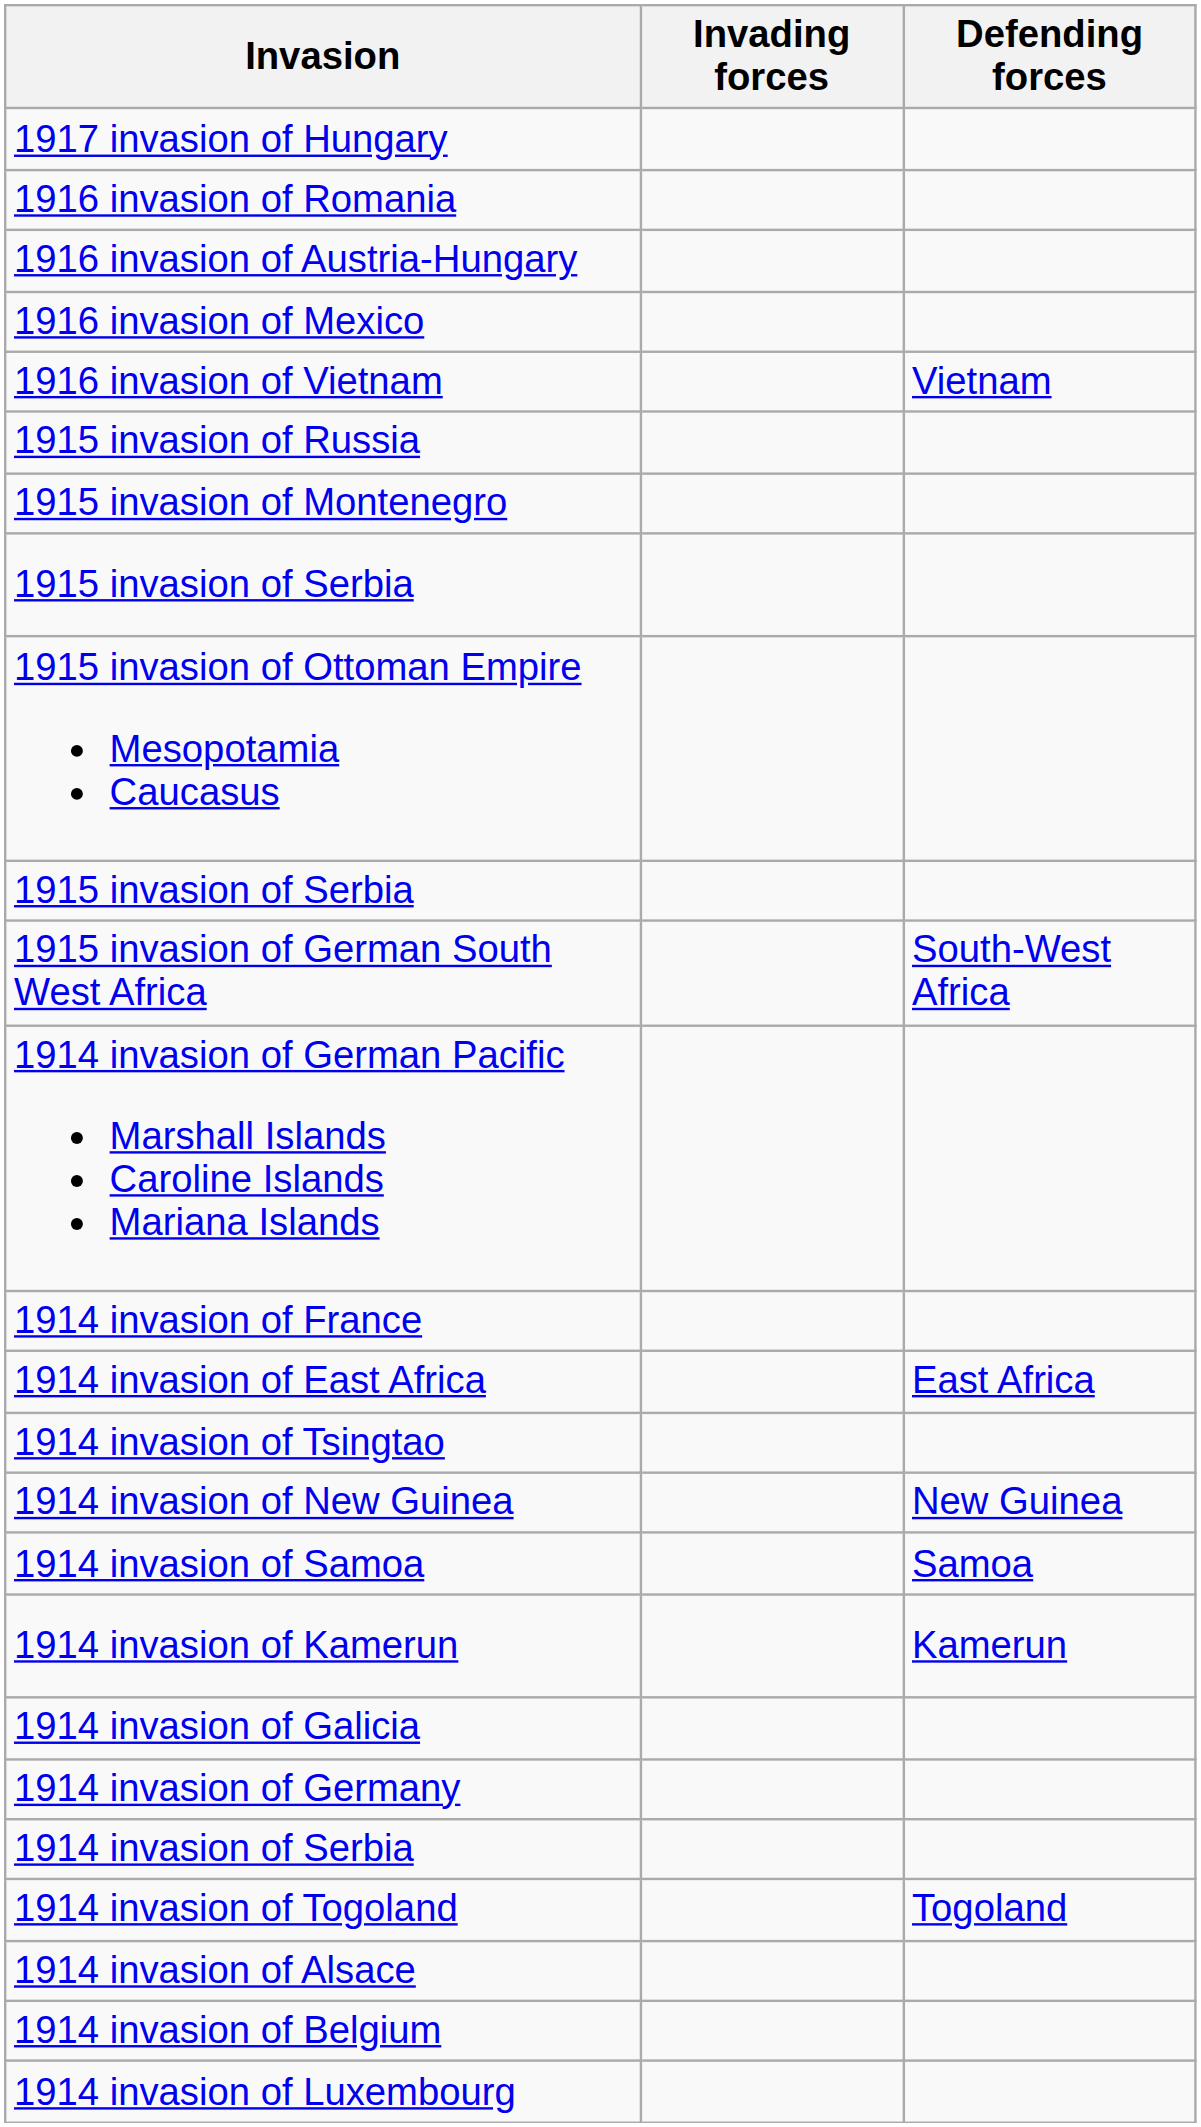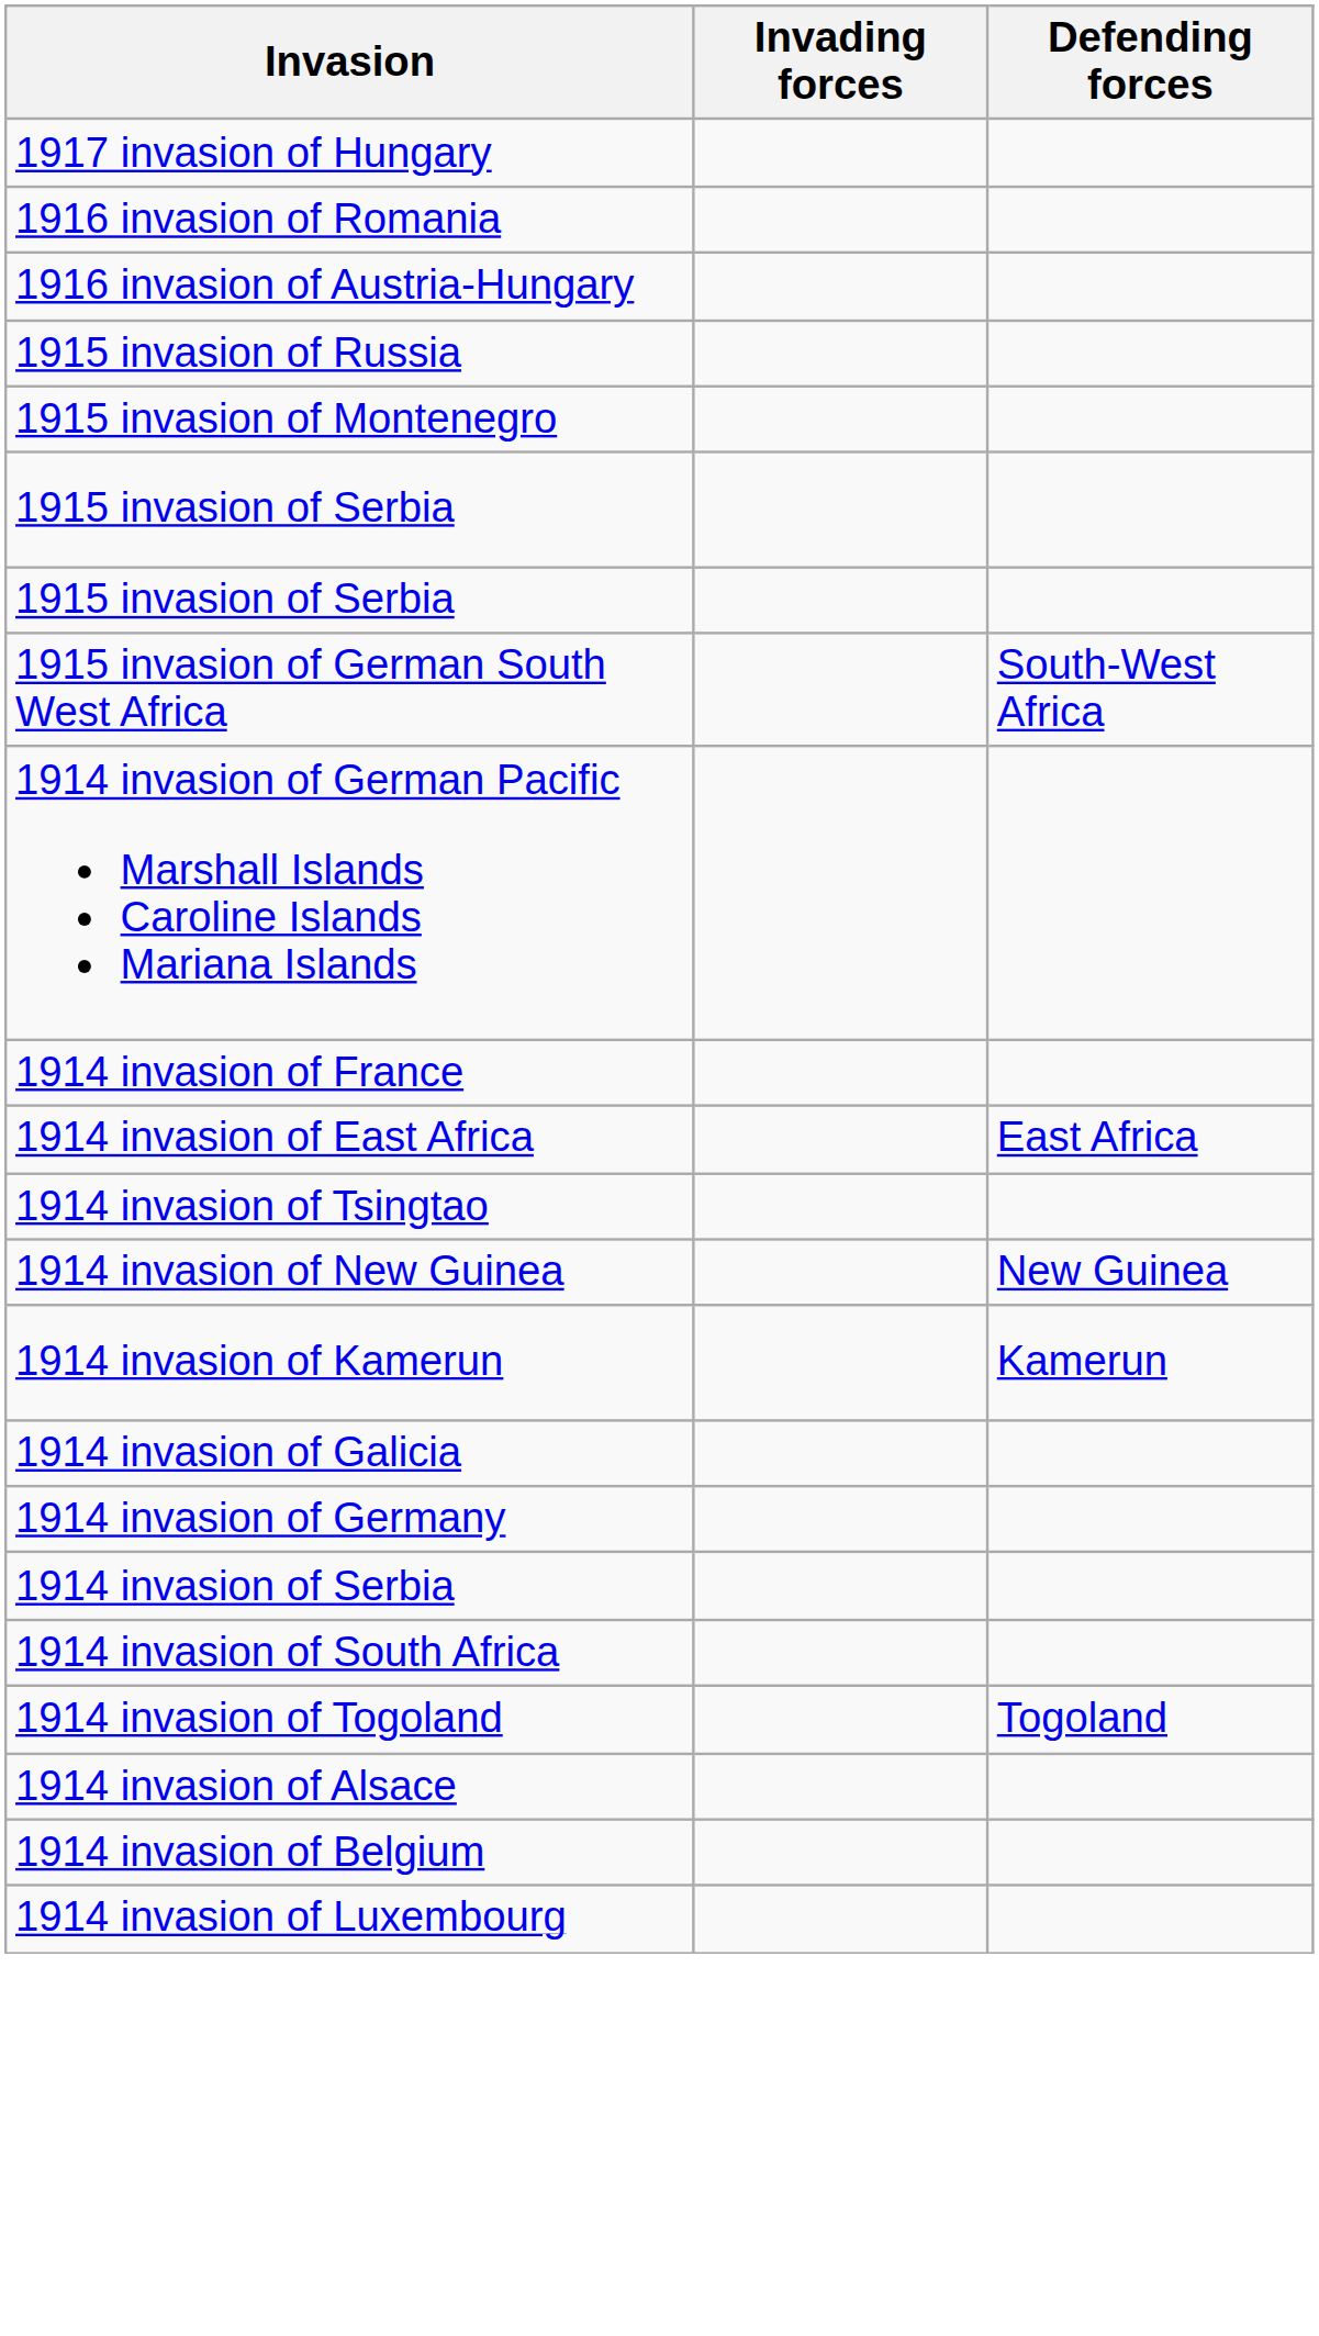 <table class="wikitable" width=80%>
 <tr>
 <th>Invasion</th>
 <th>Invading forces</th>
 <th>Defending forces</th>
 </tr>
 <tr>
 <td><a href='#'>1917 invasion of Hungary</a></td>
 <td></td>
 <td></td>
 </tr>
 <tr>
 <td><a href='#'>1916 invasion of Romania</a></td>
 <td></td>
 <td></td>
 </tr>
 <tr>
 <td><a href='#'>1916 invasion of Austria-Hungary</a></td>
 <td></td>
 <td></td>
 </tr>
 <tr>
-<td><a href='#'>1916 invasion of Mexico</a></td>
-<td></td>
-<td></td>
-</tr>
-<tr>
-<td><a href='#'>1916 invasion of Vietnam</a></td>
-<td></td>
-<td> <a href='#'>Vietnam</a></td>
-</tr>
-<tr>
 <td><a href='#'>1915 invasion of Russia</a></td>
 <td><br></td>
 <td></td>
 </tr>
 <tr>
 <td><a href='#'>1915 invasion of Montenegro</a></td>
 <td></td>
 <td></td>
 </tr>
 <tr>
 <td><a href='#'>1915 invasion of Serbia</a></td>
 <td><br><br></td>
-<td></td>
-</tr>
-<tr>
-<td><a href='#'>1915 invasion of Ottoman Empire</a><br><ul><li><a href='#'>Mesopotamia</a></li><li><a href='#'>Caucasus</a></li></ul></td>
-<td><br></td>
 <td></td>
 </tr>
 <tr>
 <td><a href='#'>1915 invasion of Serbia</a></td>
 <td></td>
 <td></td>
 </tr>
 <tr>
 <td><a href='#'>1915 invasion of German South West Africa</a></td>
 <td></td>
 <td> <a href='#'>South-West Africa</a></td>
 </tr>
 <tr>
 <td><a href='#'>1914 invasion of German Pacific</a><br><ul><li><a href='#'>Marshall Islands</a></li><li><a href='#'>Caroline Islands</a></li><li><a href='#'>Mariana Islands</a></li></ul></td>
 <td></td>
 <td></td>
 </tr>
 <tr>
 <td><a href='#'>1914 invasion of France</a></td>
 <td></td>
 <td></td>
 </tr>
 <tr>
 <td><a href='#'>1914 invasion of East Africa</a></td>
 <td></td>
 <td> <a href='#'>East Africa</a></td>
 </tr>
 <tr>
 <td><a href='#'>1914 invasion of Tsingtao</a></td>
 <td><br></td>
 <td></td>
 </tr>
 <tr>
 <td><a href='#'>1914 invasion of New Guinea</a></td>
 <td></td>
 <td> <a href='#'>New Guinea</a></td>
 </tr>
 <tr>
-<td><a href='#'>1914 invasion of Samoa</a></td>
-<td></td>
-<td> <a href='#'>Samoa</a></td>
-</tr>
-<tr>
 <td><a href='#'>1914 invasion of Kamerun</a></td>
 <td><br><br></td>
 <td> <a href='#'>Kamerun</a></td>
 </tr>
 <tr>
 <td><a href='#'>1914 invasion of Galicia</a></td>
 <td></td>
 <td></td>
 </tr>
 <tr>
 <td><a href='#'>1914 invasion of Germany</a></td>
 <td></td>
 <td></td>
 </tr>
 <tr>
 <td><a href='#'>1914 invasion of Serbia</a></td>
+<td></td>
+<td></td>
+</tr>
+<tr>
+<td><a href='#'>1914 invasion of South Africa</a></td>
 <td></td>
 <td></td>
 </tr>
 <tr>
 <td><a href='#'>1914 invasion of Togoland</a></td>
 <td><br></td>
 <td> <a href='#'>Togoland</a></td>
 </tr>
 <tr>
 <td><a href='#'>1914 invasion of Alsace</a></td>
 <td></td>
 <td></td>
 </tr>
 <tr>
 <td><a href='#'>1914 invasion of Belgium</a></td>
 <td></td>
 <td></td>
 </tr>
 <tr>
 <td><a href='#'>1914 invasion of Luxembourg</a></td>
 <td></td>
 <td></td>
 </tr>
 </table>
